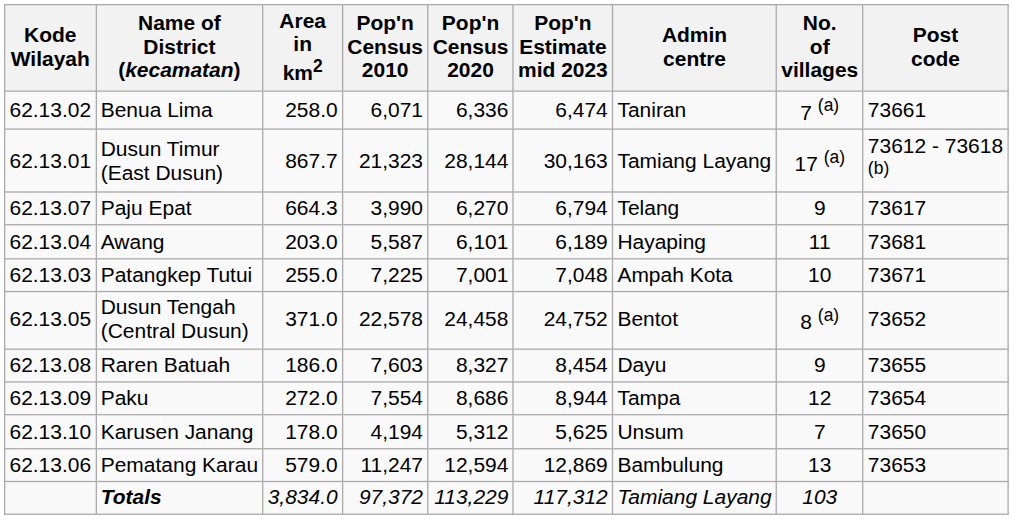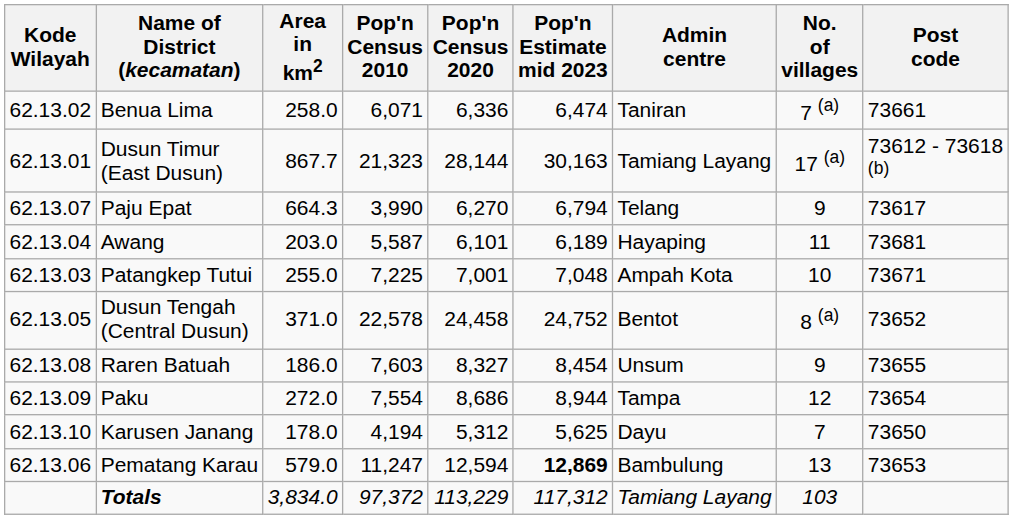 <table class="sortable wikitable">
 <tr>
 <th>Kode <br>Wilayah</th>
 <th>Name of<br>District<br>(<em>kecamatan</em>)</th>
 <th>Area <br> in<br>km<sup>2</sup></th>
 <th>Pop'n<br>Census<br>2010</th>
 <th>Pop'n<br>Census<br>2020</th>
 <th>Pop'n<br>Estimate<br>mid 2023</th>
 <th>Admin<br>centre</th>
 <th>No. <br>of<br>villages</th>
 <th>Post<br>code</th>
 </tr>
 <tr>
 <td>62.13.02</td>
 <td>Benua Lima</td>
 <td align="right">258.0</td>
 <td align="right">6,071</td>
 <td align="right">6,336</td>
 <td align="right">6,474</td>
 <td>Taniran</td>
 <td align="center">7 <sup>(a)</sup></td>
 <td>73661</td>
 </tr>
 <tr>
 <td>62.13.01</td>
 <td>Dusun Timur <br>(East Dusun)</td>
 <td align="right">867.7</td>
 <td align="right">21,323</td>
 <td align="right">28,144</td>
 <td align="right">30,163</td>
 <td>Tamiang Layang</td>
 <td align="center">17 <sup>(a)</sup></td>
 <td>73612 - 73618<br><sup>(b)</sup></td>
 </tr>
 <tr>
 <td>62.13.07</td>
 <td>Paju Epat</td>
 <td align="right">664.3</td>
 <td align="right">3,990</td>
 <td align="right">6,270</td>
 <td align="right">6,794</td>
 <td>Telang</td>
 <td align="center">9</td>
 <td>73617</td>
 </tr>
 <tr>
 <td>62.13.04</td>
 <td>Awang</td>
 <td align="right">203.0</td>
 <td align="right">5,587</td>
 <td align="right">6,101</td>
 <td align="right">6,189</td>
 <td>Hayaping</td>
 <td align="center">11</td>
 <td>73681</td>
 </tr>
 <tr>
 <td>62.13.03</td>
 <td>Patangkep Tutui</td>
 <td align="right">255.0</td>
 <td align="right">7,225</td>
 <td align="right">7,001</td>
 <td align="right">7,048</td>
 <td>Ampah Kota</td>
 <td align="center">10</td>
 <td>73671</td>
 </tr>
 <tr>
 <td>62.13.05</td>
 <td>Dusun Tengah <br>(Central Dusun)</td>
 <td align="right">371.0</td>
 <td align="right">22,578</td>
 <td align="right">24,458</td>
 <td align="right">24,752</td>
 <td>Bentot</td>
 <td align="center">8 <sup>(a)</sup></td>
 <td>73652</td>
 </tr>
 <tr>
 <td>62.13.08</td>
 <td>Raren Batuah</td>
 <td align="right">186.0</td>
 <td align="right">7,603</td>
 <td align="right">8,327</td>
 <td align="right">8,454</td>
-<td>Dayu</td>
+<td>Unsum</td>
 <td align="center">9</td>
 <td>73655</td>
 </tr>
 <tr>
 <td>62.13.09</td>
 <td>Paku</td>
 <td align="right">272.0</td>
 <td align="right">7,554</td>
 <td align="right">8,686</td>
 <td align="right">8,944</td>
 <td>Tampa</td>
 <td align="center">12</td>
 <td>73654</td>
 </tr>
 <tr>
 <td>62.13.10</td>
 <td>Karusen Janang</td>
 <td align="right">178.0</td>
 <td align="right">4,194</td>
 <td align="right">5,312</td>
 <td align="right">5,625</td>
-<td>Unsum</td>
+<td>Dayu</td>
 <td align="center">7</td>
 <td>73650</td>
 </tr>
 <tr>
 <td>62.13.06</td>
 <td>Pematang Karau</td>
 <td align="right">579.0</td>
 <td align="right">11,247</td>
 <td align="right">12,594</td>
-<td align="right">12,869</td>
+<td align="right"><strong>12,869</strong></td>
 <td>Bambulung</td>
 <td align="center">13</td>
 <td>73653</td>
 </tr>
 <tr>
 <td></td>
 <td><strong><em>Totals</em></strong></td>
 <td align="right"><em>3,834.0</em></td>
 <td align="right"><em>97,372</em></td>
 <td align="right"><em>113,229</em></td>
 <td align="right"><em>117,312</em></td>
 <td><em>Tamiang Layang</em></td>
 <td align="center"><em>103</em></td>
 <td></td>
 </tr>
 </table>
